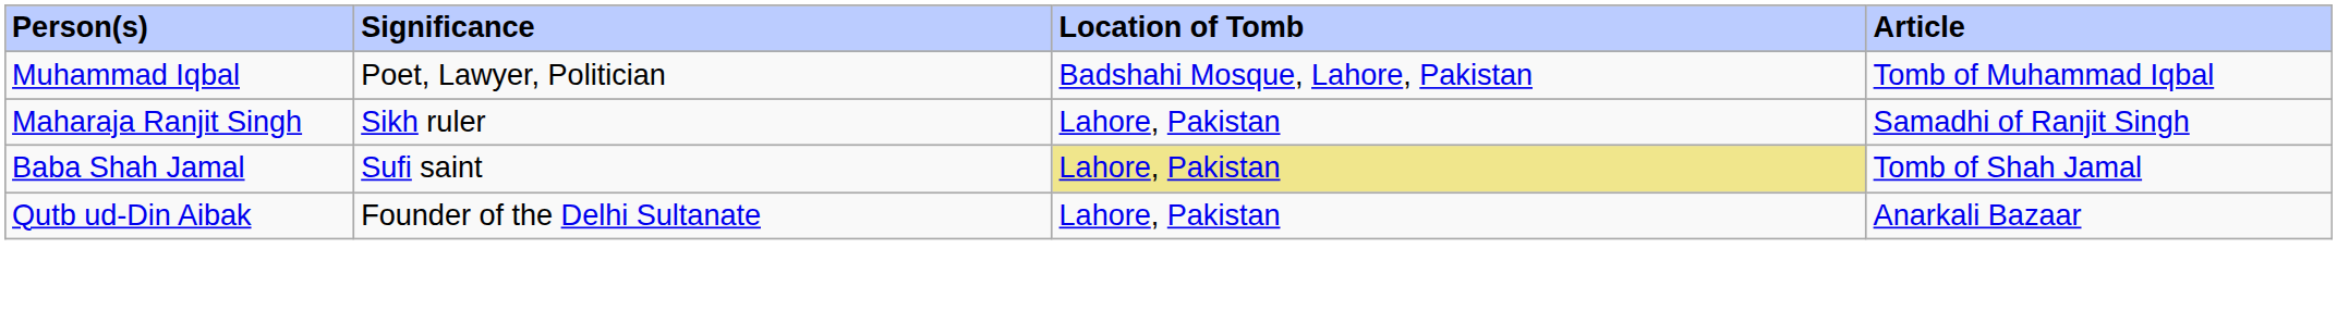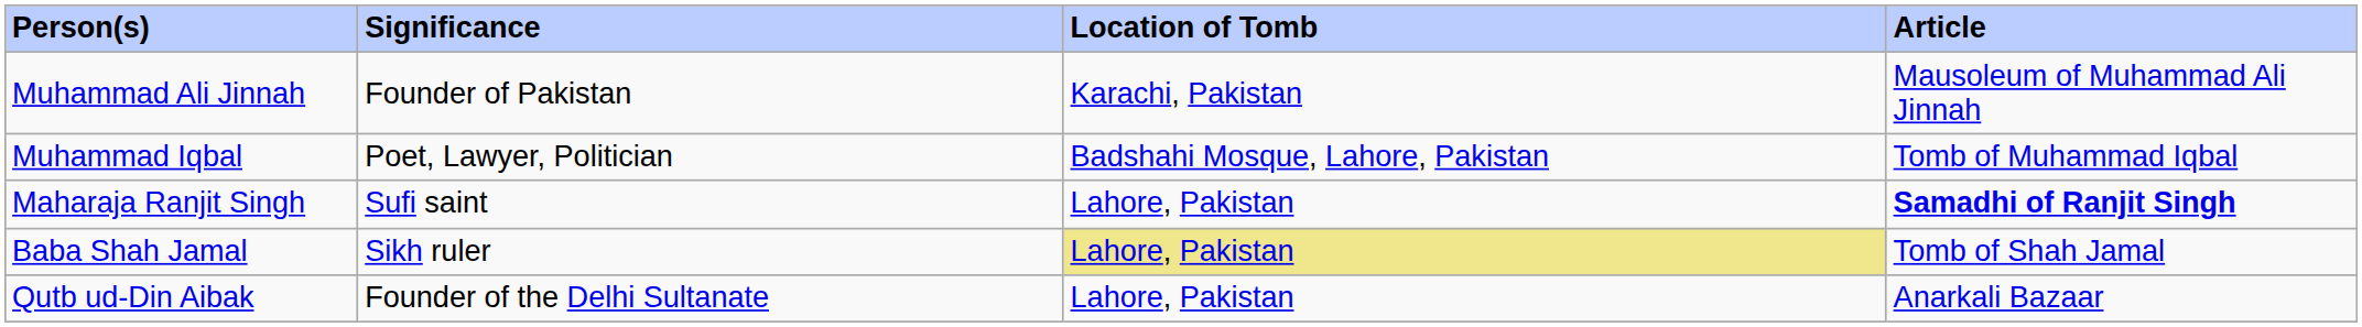 <table class="wikitable" width="100%" border="1" cellspacing="0" cellpadding="2">
 <tr>
 <td width="15%" bgcolor="#bbccff"><strong>Person(s)</strong></td>
 <td width="30%" bgcolor="#bbccff"><strong>Significance</strong></td>
 <td width="35%" bgcolor="#bbccff"><strong>Location of Tomb</strong></td>
 <td width="20%" bgcolor="#bbccff"><strong>Article</strong></td>
+</tr>
+<tr>
+<td><a href='#'>Muhammad Ali Jinnah</a></td>
+<td>Founder of Pakistan</td>
+<td><a href='#'>Karachi</a>, <a href='#'>Pakistan</a></td>
+<td><a href='#'>Mausoleum of Muhammad Ali Jinnah</a></td>
 </tr>
 <tr>
 <td><a href='#'>Muhammad Iqbal</a></td>
 <td>Poet, Lawyer, Politician</td>
 <td><a href='#'>Badshahi Mosque</a>, <a href='#'>Lahore</a>, <a href='#'>Pakistan</a></td>
 <td><a href='#'>Tomb of Muhammad Iqbal</a></td>
 </tr>
 <tr>
 <td><a href='#'>Maharaja Ranjit Singh</a></td>
-<td><a href='#'>Sikh</a> ruler</td>
+<td><a href='#'>Sufi</a> saint</td>
 <td><a href='#'>Lahore</a>, <a href='#'>Pakistan</a></td>
-<td><a href='#'>Samadhi of Ranjit Singh</a></td>
+<td><strong><a href='#'>Samadhi of Ranjit Singh</a></strong></td>
 </tr>
 <tr>
 <td><a href='#'>Baba Shah Jamal</a></td>
-<td><a href='#'>Sufi</a> saint</td>
+<td><a href='#'>Sikh</a> ruler</td>
 <td style="background: khaki;"><a href='#'>Lahore</a>, <a href='#'>Pakistan</a></td>
 <td><a href='#'>Tomb of Shah Jamal</a></td>
 </tr>
 <tr>
 <td><a href='#'>Qutb ud-Din Aibak</a></td>
 <td>Founder of the <a href='#'>Delhi Sultanate</a></td>
 <td><a href='#'>Lahore</a>, <a href='#'>Pakistan</a></td>
 <td><a href='#'>Anarkali Bazaar</a></td>
 </tr>
 </table>
